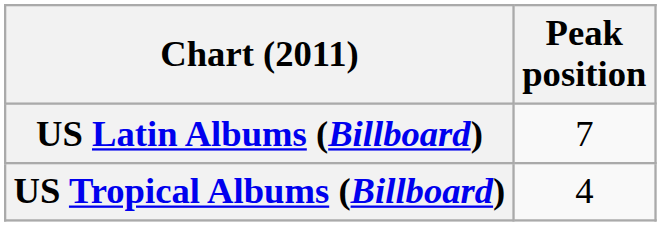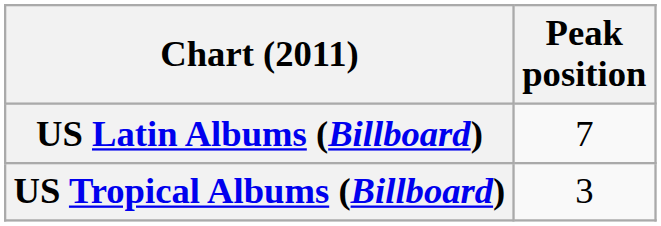 <table class="wikitable sortable plainrowheaders">
 <tr>
 <th>Chart (2011)</th>
 <th>Peak<br>position</th>
 </tr>
 <tr>
 <th scope="row">US <a href='#'>Latin Albums</a> (<em><a href='#'>Billboard</a></em>)</th>
 <td style="text-align:center;">7</td>
 </tr>
 <tr>
 <th scope="row">US <a href='#'>Tropical Albums</a> (<em><a href='#'>Billboard</a></em>)</th>
-<td style="text-align:center;">4</td>
+<td style="text-align:center;">3</td>
 </tr>
 </table>
